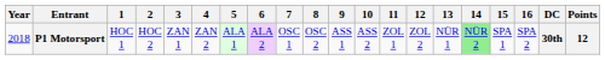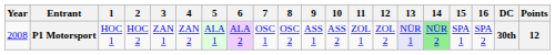 <table class="wikitable" style="text-align:center; font-size:85%">
 <tr>
 <th>Year</th>
 <th>Entrant</th>
 <th>1</th>
 <th>2</th>
 <th>3</th>
 <th>4</th>
 <th>5</th>
 <th>6</th>
 <th>7</th>
 <th>8</th>
 <th>9</th>
 <th>10</th>
 <th>11</th>
 <th>12</th>
 <th>13</th>
 <th>14</th>
 <th>15</th>
 <th>16</th>
 <th>DC</th>
 <th>Points</th>
 </tr>
 <tr>
-<td><a href='#'>2018</a></td>
+<td><a href='#'>2008</a></td>
 <th nowrap>P1 Motorsport</th>
 <td><a href='#'>HOC<br>1</a></td>
 <td><a href='#'>HOC<br>2</a></td>
 <td><a href='#'>ZAN<br>1</a></td>
 <td><a href='#'>ZAN<br>2</a></td>
 <td style=background:#dfffdf><a href='#'>ALA<br>1</a><br></td>
 <td style=background:#efcfff><a href='#'>ALA<br>2</a><br></td>
 <td><a href='#'>OSC<br>1</a></td>
 <td><a href='#'>OSC<br>2</a></td>
 <td><a href='#'>ASS<br>1</a></td>
 <td><a href='#'>ASS<br>2</a></td>
 <td><a href='#'>ZOL<br>1</a></td>
 <td><a href='#'>ZOL<br>2</a></td>
-<td><a href='#'>NÜR<br>1</a></td>
+<td style="background: lavender;"><a href='#'>NÜR<br>1</a></td>
 <td style="background: lightgreen;"><a href='#'>NÜR<br>2</a></td>
 <td><a href='#'>SPA<br>1</a></td>
 <td><a href='#'>SPA<br>2</a></td>
 <th>30th</th>
 <th>12</th>
 </tr>
 </table>
